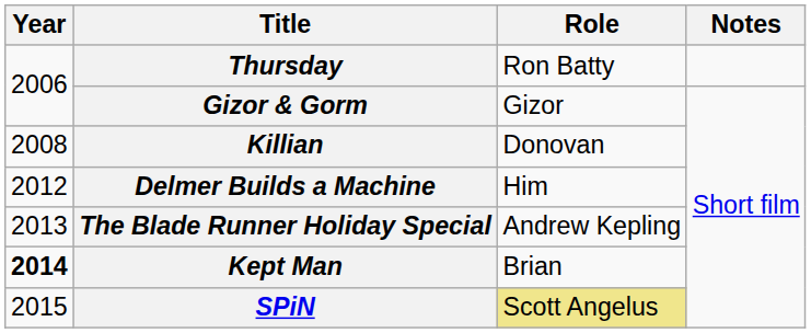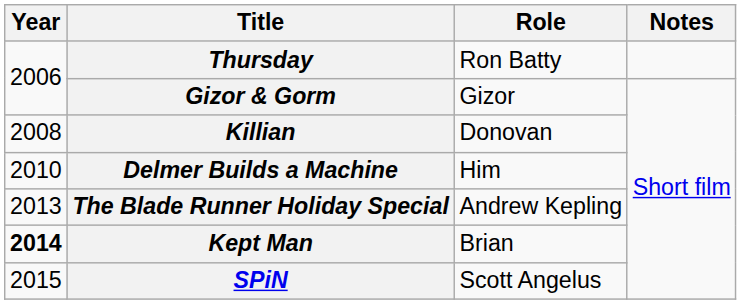 <table class="wikitable plainrowheaders sortable">
 <tr>
 <th scope="col">Year</th>
 <th scope="col">Title</th>
 <th scope="col">Role</th>
 <th scope="col" class="unsortable">Notes</th>
 </tr>
 <tr>
 <td rowspan=2>2006</td>
 <th scope="row"><em>Thursday</em></th>
 <td>Ron Batty</td>
 <td></td>
 </tr>
 <tr>
 <th scope="row"><em>Gizor & Gorm</em></th>
 <td>Gizor</td>
 <td rowspan=6><a href='#'>Short film</a></td>
 </tr>
 <tr>
 <td>2008</td>
 <th scope="row"><em>Killian</em></th>
 <td>Donovan</td>
 </tr>
 <tr>
-<td>2012</td>
+<td>2010</td>
 <th scope="row"><em>Delmer Builds a Machine</em></th>
 <td>Him</td>
 </tr>
 <tr>
 <td>2013</td>
 <th scope="row"><em>The Blade Runner Holiday Special</em></th>
 <td>Andrew Kepling</td>
 </tr>
 <tr>
 <td><strong>2014</strong></td>
 <th scope="row"><em>Kept Man</em></th>
 <td>Brian</td>
 </tr>
 <tr>
 <td>2015</td>
 <th scope="row"><em><a href='#'>SPiN</a></em></th>
-<td style="background: khaki;">Scott Angelus</td>
+<td>Scott Angelus</td>
 </tr>
 </table>
